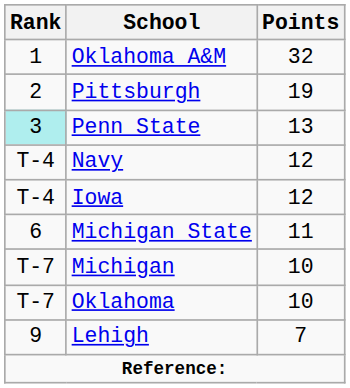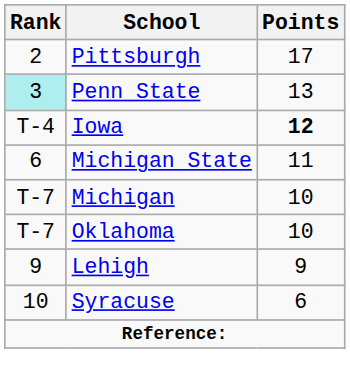 <table class="wikitable" style="text-align:center">
 <tr>
 <th>Rank</th>
 <th>School</th>
 <th>Points</th>
 </tr>
 <tr>
-<td>1</td>
-<td align=left><a href='#'>Oklahoma A&M</a></td>
-<td>32</td>
-</tr>
-<tr>
 <td>2</td>
 <td align=left><a href='#'>Pittsburgh</a></td>
-<td>19</td>
+<td>17</td>
 </tr>
 <tr>
 <td style="background: paleturquoise;">3</td>
 <td align=left><a href='#'>Penn State</a></td>
 <td>13</td>
 </tr>
 <tr>
 <td>T-4</td>
-<td align=left><a href='#'>Navy</a></td>
-<td>12</td>
-</tr>
-<tr>
-<td>T-4</td>
 <td align=left><a href='#'>Iowa</a></td>
-<td>12</td>
+<td><strong>12</strong></td>
 </tr>
 <tr>
 <td>6</td>
 <td align=left><a href='#'>Michigan State</a></td>
 <td>11</td>
 </tr>
 <tr>
 <td>T-7</td>
 <td align=left><a href='#'>Michigan</a></td>
 <td>10</td>
 </tr>
 <tr>
 <td>T-7</td>
 <td align=left><a href='#'>Oklahoma</a></td>
 <td>10</td>
 </tr>
 <tr>
 <td>9</td>
 <td align=left><a href='#'>Lehigh</a></td>
-<td>7</td>
+<td>9</td>
+</tr>
+<tr>
+<td>10</td>
+<td align=left><a href='#'>Syracuse</a></td>
+<td>6</td>
 </tr>
 <tr>
 <td colspan="3"  style="font-size:8pt; text-align:center;"><strong>Reference:</strong></td>
 </tr>
 </table>
